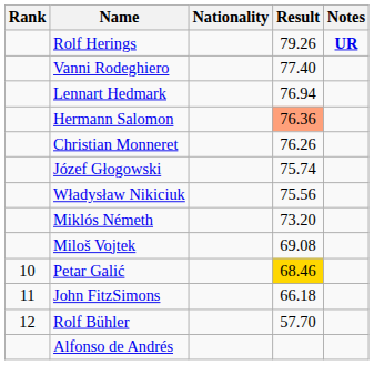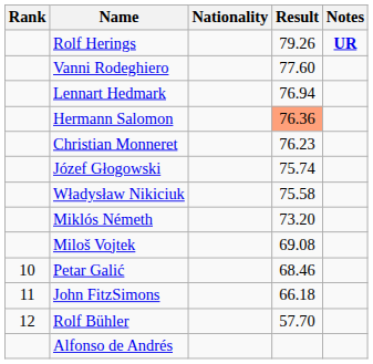 <table class="wikitable sortable" style="text-align:center">
 <tr>
 <th>Rank</th>
 <th>Name</th>
 <th>Nationality</th>
 <th>Result</th>
 <th>Notes</th>
 </tr>
 <tr>
 <td></td>
 <td align=left><a href='#'>Rolf Herings</a></td>
 <td align=left></td>
 <td>79.26</td>
 <td><strong><a href='#'>UR</a></strong></td>
 </tr>
 <tr>
 <td></td>
 <td align=left><a href='#'>Vanni Rodeghiero</a></td>
 <td align=left></td>
-<td>77.40</td>
+<td>77.60</td>
 <td></td>
 </tr>
 <tr>
 <td></td>
 <td align=left><a href='#'>Lennart Hedmark</a></td>
 <td align=left></td>
 <td>76.94</td>
 <td></td>
 </tr>
 <tr>
 <td></td>
 <td align=left><a href='#'>Hermann Salomon</a></td>
 <td align=left></td>
 <td style="background: lightsalmon;">76.36</td>
 <td></td>
 </tr>
 <tr>
 <td></td>
 <td align=left><a href='#'>Christian Monneret</a></td>
 <td align=left></td>
-<td>76.26</td>
+<td>76.23</td>
 <td></td>
 </tr>
 <tr>
 <td></td>
 <td align=left><a href='#'>Józef Głogowski</a></td>
 <td align=left></td>
 <td>75.74</td>
 <td></td>
 </tr>
 <tr>
 <td></td>
 <td align=left><a href='#'>Władysław Nikiciuk</a></td>
 <td align=left></td>
-<td>75.56</td>
+<td>75.58</td>
 <td></td>
 </tr>
 <tr>
 <td></td>
 <td align=left><a href='#'>Miklós Németh</a></td>
 <td align=left></td>
 <td>73.20</td>
 <td></td>
 </tr>
 <tr>
 <td></td>
 <td align=left><a href='#'>Miloš Vojtek</a></td>
 <td align=left></td>
 <td>69.08</td>
 <td></td>
 </tr>
 <tr>
 <td>10</td>
 <td align=left><a href='#'>Petar Galić</a></td>
 <td align=left></td>
-<td style="background: gold;">68.46</td>
+<td>68.46</td>
 <td></td>
 </tr>
 <tr>
 <td>11</td>
 <td align=left><a href='#'>John FitzSimons</a></td>
 <td align=left></td>
 <td>66.18</td>
 <td></td>
 </tr>
 <tr>
 <td>12</td>
 <td align=left><a href='#'>Rolf Bühler</a></td>
 <td align=left></td>
 <td>57.70</td>
 <td></td>
 </tr>
 <tr>
 <td></td>
 <td align=left><a href='#'>Alfonso de Andrés</a></td>
 <td align=left></td>
 <td></td>
 <td></td>
 </tr>
 </table>
